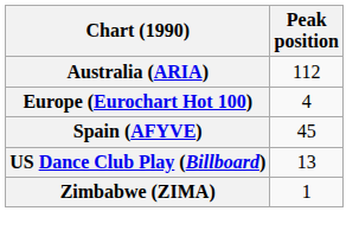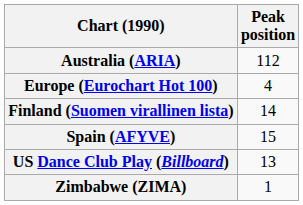 <table class="wikitable sortable plainrowheaders" style="text-align:center">
 <tr>
 <th scope="col">Chart (1990)</th>
 <th scope="col">Peak<br>position</th>
 </tr>
 <tr>
 <th scope="row">Australia (<a href='#'>ARIA</a>)</th>
 <td>112</td>
 </tr>
 <tr>
 </tr>
 <tr>
 </tr>
 <tr>
 <th scope="row">Europe (<a href='#'>Eurochart Hot 100</a>)</th>
 <td>4</td>
 </tr>
 <tr>
+<th scope="row">Finland (<a href='#'>Suomen virallinen lista</a>)</th>
+<td>14</td>
+</tr>
+<tr>
 </tr>
 <tr>
 </tr>
 <tr>
 </tr>
 <tr>
 </tr>
 <tr>
 <th scope="row">Spain (<a href='#'>AFYVE</a>)</th>
-<td>45</td>
+<td>15</td>
 </tr>
 <tr>
 </tr>
 <tr>
 </tr>
 <tr>
 </tr>
 <tr>
 <th scope="row">US <a href='#'>Dance Club Play</a> (<em><a href='#'>Billboard</a></em>)</th>
 <td>13</td>
 </tr>
 <tr>
 </tr>
 <tr>
 <th scope="row">Zimbabwe (ZIMA)</th>
 <td>1</td>
 </tr>
 </table>
